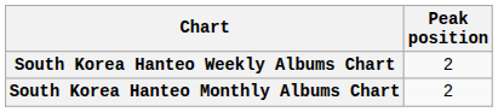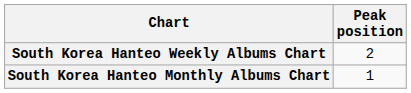 <table class="wikitable sortable plainrowheaders">
 <tr>
 <th>Chart</th>
 <th>Peak<br>position</th>
 </tr>
 <tr>
 <th scope=row>South Korea Hanteo Weekly Albums Chart</th>
 <td align="center">2</td>
 </tr>
 <tr>
 <th scope=row>South Korea Hanteo Monthly Albums Chart</th>
-<td align="center">2</td>
+<td align="center">1</td>
 </tr>
 </table>
